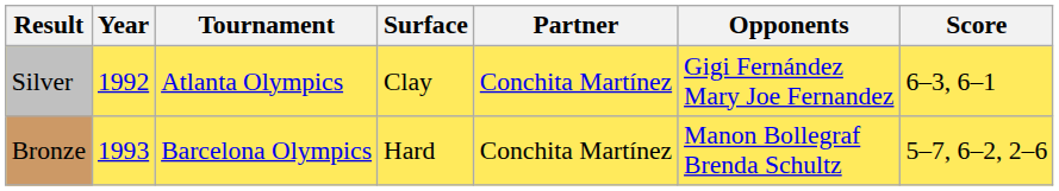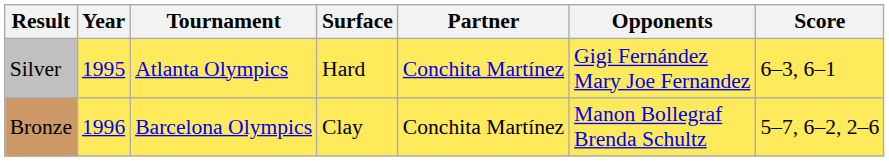 <table class="sortable wikitable">
 <tr>
 <th>Result</th>
 <th>Year</th>
 <th>Tournament</th>
 <th>Surface</th>
 <th>Partner</th>
 <th>Opponents</th>
 <th class="unsortable">Score</th>
 </tr>
 <tr style="background:#ffea5c;">
 <td bgcolor=silver>Silver</td>
-<td><a href='#'>1992</a></td>
+<td><a href='#'>1995</a></td>
 <td><a href='#'>Atlanta Olympics</a></td>
-<td>Clay</td>
+<td>Hard</td>
 <td> <a href='#'>Conchita Martínez</a></td>
 <td> <a href='#'>Gigi Fernández</a><br> <a href='#'>Mary Joe Fernandez</a></td>
 <td>6–3, 6–1</td>
 </tr>
 <tr style="background:#ffea5c;">
 <td bgcolor=cc9966>Bronze</td>
-<td><a href='#'>1993</a></td>
+<td><a href='#'>1996</a></td>
 <td><a href='#'>Barcelona Olympics</a></td>
-<td>Hard</td>
+<td>Clay</td>
 <td> Conchita Martínez</td>
 <td> <a href='#'>Manon Bollegraf</a><br> <a href='#'>Brenda Schultz</a></td>
 <td>5–7, 6–2, 2–6</td>
 </tr>
 </table>
